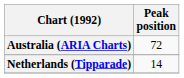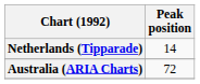 <table class="wikitable plainrowheaders" style="text-align:center">
 <tr>
 <th scope="col">Chart (1992)</th>
 <th scope="col">Peak<br>position</th>
+</tr>
+<tr>
+<th scope="row">Netherlands (<a href='#'>Tipparade</a>)</th>
+<td>14</td>
+</tr>
+<tr>
+</tr>
+<tr>
 </tr>
 <tr>
 <th scope="row">Australia (<a href='#'>ARIA Charts</a>)</th>
 <td>72</td>
 </tr>
 <tr>
 </tr>
-<tr>
-</tr>
-<tr>
-<th scope="row">Netherlands (<a href='#'>Tipparade</a>)</th>
-<td>14</td>
-</tr>
-<tr>
-</tr>
 </table>
